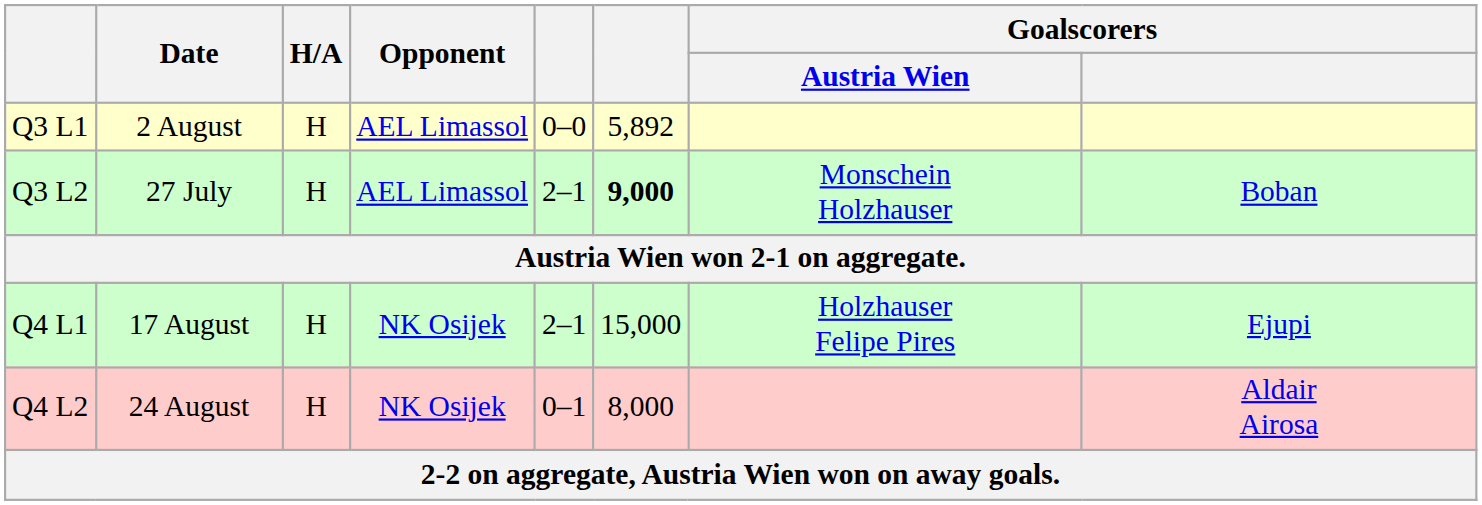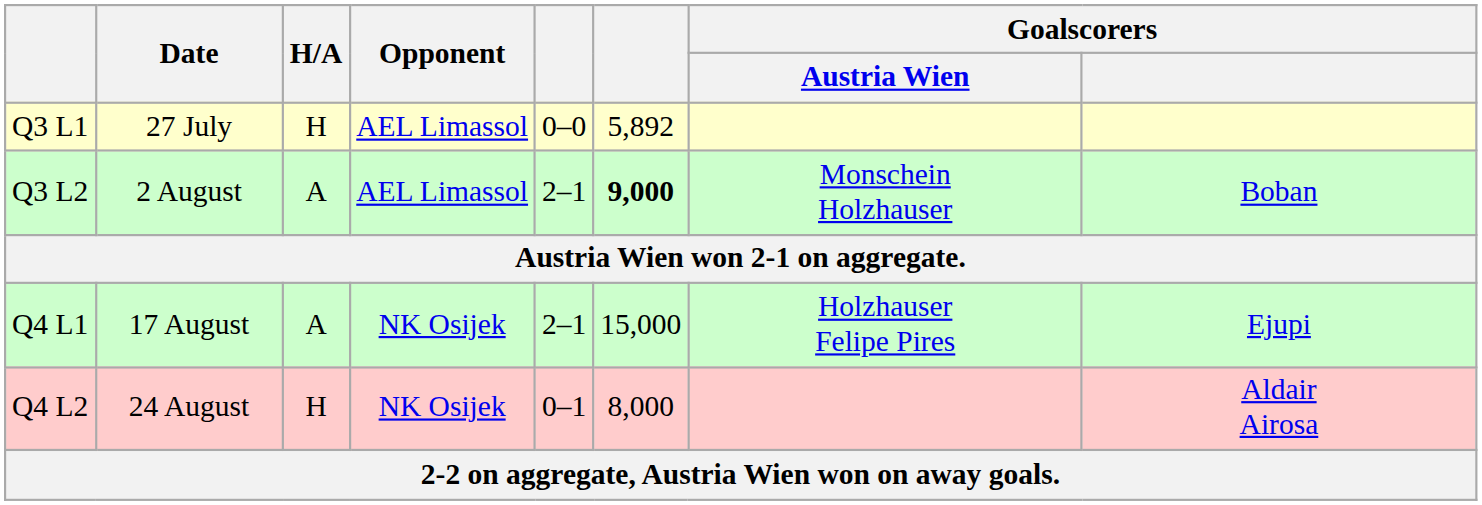 <table class="wikitable" Style="text-align: center;font-size:85%">
 <tr>
 <th rowspan="2"></th>
 <th rowspan="2" style="width:80px">Date</th>
 <th rowspan="2">H/A</th>
 <th rowspan="2">Opponent</th>
 <th rowspan="2"><br></th>
 <th rowspan="2"></th>
 <th colspan="2">Goalscorers</th>
 </tr>
 <tr>
 <th style="width:175px"><a href='#'>Austria Wien</a></th>
 <th style="width:175px"></th>
 </tr>
 <tr style="background:#ffc">
 <td>Q3 L1</td>
-<td>2 August</td>
+<td>27 July</td>
 <td>H</td>
 <td><a href='#'>AEL Limassol</a></td>
 <td>0–0</td>
 <td>5,892</td>
 <td></td>
 <td></td>
 </tr>
 <tr style="background:#cfc">
 <td>Q3 L2</td>
-<td>27 July</td>
-<td>H</td>
+<td>2 August</td>
+<td>A</td>
 <td><a href='#'>AEL Limassol</a></td>
 <td>2–1</td>
 <td><strong>9,000</strong></td>
 <td><a href='#'>Monschein</a>  <br> <a href='#'>Holzhauser</a> </td>
 <td><a href='#'>Boban</a> </td>
 </tr>
 <tr>
 <th colspan="8">Austria Wien won 2-1 on aggregate.</th>
 </tr>
 <tr style="background:#cfc">
 <td>Q4 L1</td>
 <td>17 August</td>
-<td>H</td>
+<td>A</td>
 <td><a href='#'>NK Osijek</a></td>
 <td>2–1</td>
 <td>15,000</td>
 <td><a href='#'>Holzhauser</a>  <br> <a href='#'>Felipe Pires</a> </td>
 <td><a href='#'>Ejupi</a> </td>
 </tr>
 <tr style="background:#fcc">
 <td>Q4 L2</td>
 <td>24 August</td>
 <td>H</td>
 <td><a href='#'>NK Osijek</a></td>
 <td>0–1</td>
 <td>8,000</td>
 <td></td>
 <td><a href='#'>Aldair</a>  <br> <a href='#'>Airosa</a> </td>
 </tr>
 <tr>
 <th colspan="8">2-2 on aggregate, Austria Wien won on away goals.</th>
 </tr>
 </table>
